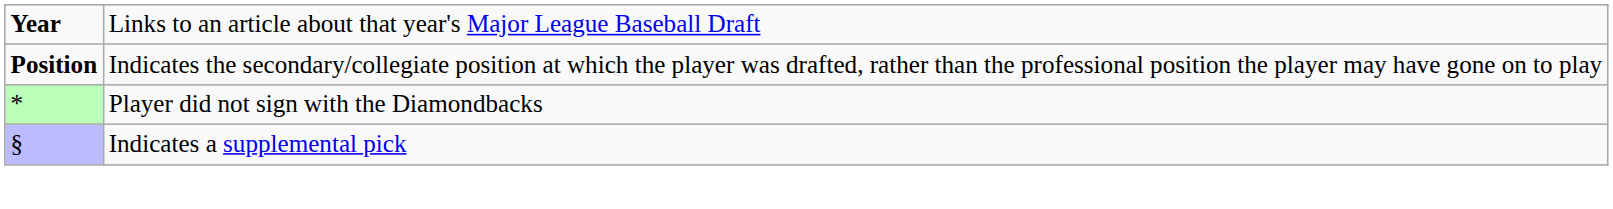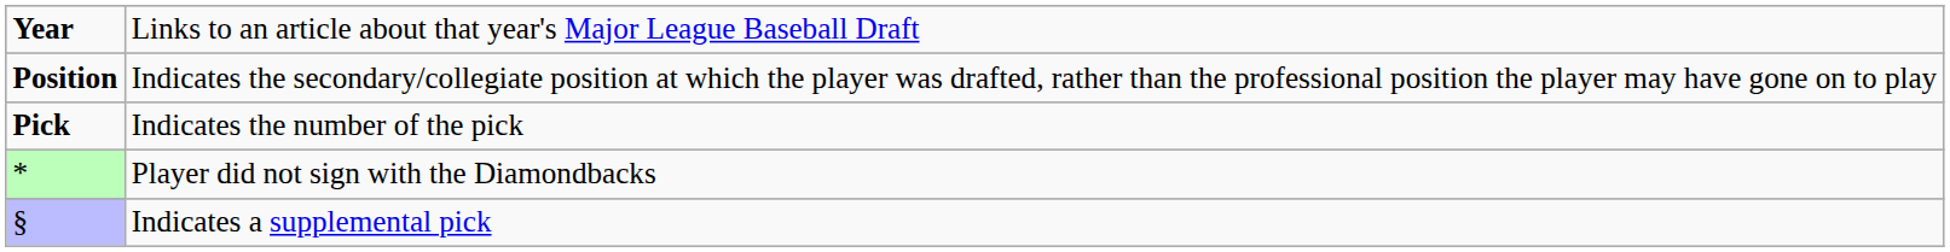 <table class="wikitable" border="1">
 <tr>
 <td><strong>Year</strong></td>
 <td>Links to an article about that year's <a href='#'>Major League Baseball Draft</a></td>
 </tr>
 <tr>
 <td><strong>Position</strong></td>
 <td>Indicates the secondary/collegiate position at which the player was drafted, rather than the professional position the player may have gone on to play</td>
 </tr>
 <tr>
+<td><strong>Pick</strong></td>
+<td>Indicates the number of the pick</td>
+</tr>
+<tr>
 <td bgcolor="#bbffbb">*</td>
 <td>Player did not sign with the Diamondbacks</td>
 </tr>
 <tr>
 <td bgcolor="#bbbbff">§</td>
 <td>Indicates a <a href='#'>supplemental pick</a></td>
 </tr>
 </table>
